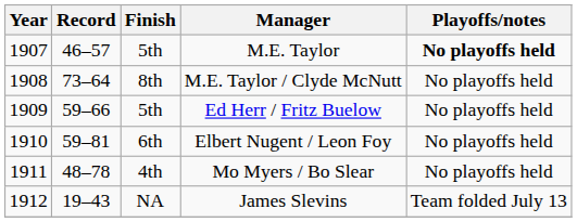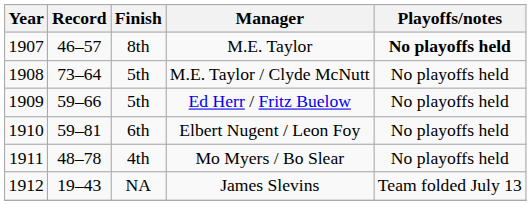 <table class="wikitable">
 <tr>
 <th>Year</th>
 <th>Record</th>
 <th>Finish</th>
 <th>Manager</th>
 <th>Playoffs/notes</th>
 </tr>
 <tr align=center>
 <td>1907</td>
 <td>46–57</td>
-<td>5th</td>
+<td>8th</td>
 <td>M.E. Taylor</td>
 <td><strong>No playoffs held</strong></td>
 </tr>
 <tr align=center>
 <td>1908</td>
 <td>73–64</td>
-<td>8th</td>
+<td>5th</td>
 <td>M.E. Taylor / Clyde McNutt</td>
 <td>No playoffs held</td>
 </tr>
 <tr align=center>
 <td>1909</td>
 <td>59–66</td>
 <td>5th</td>
 <td><a href='#'>Ed Herr</a> / <a href='#'>Fritz Buelow</a></td>
 <td>No playoffs held</td>
 </tr>
 <tr align=center>
 <td>1910</td>
 <td>59–81</td>
 <td>6th</td>
 <td>Elbert Nugent / Leon Foy</td>
 <td>No playoffs held</td>
 </tr>
 <tr align=center>
 <td>1911</td>
 <td>48–78</td>
 <td>4th</td>
 <td>Mo Myers / Bo Slear</td>
 <td>No playoffs held</td>
 </tr>
 <tr align=center>
 <td>1912</td>
 <td>19–43</td>
 <td>NA</td>
 <td>James Slevins</td>
 <td>Team folded July 13</td>
 </tr>
 <tr align=center>
 </tr>
 </table>
